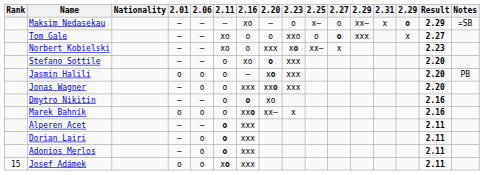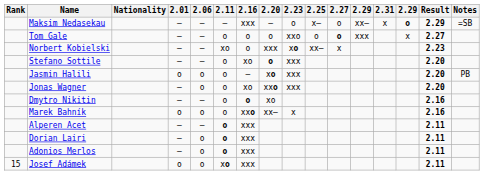 <table class="wikitable sortable" style="text-align:center;font-size:95%">
 <tr>
 <th>Rank</th>
 <th>Name</th>
 <th>Nationality</th>
 <th>2.01</th>
 <th>2.06</th>
 <th>2.11</th>
 <th>2.16</th>
 <th>2.20</th>
 <th>2.23</th>
 <th>2.25</th>
 <th>2.27</th>
 <th>2.29</th>
 <th>2.31</th>
 <th>2.29</th>
 <th>Result</th>
 <th>Notes</th>
 </tr>
 <tr>
 <td></td>
 <td align=left><a href='#'>Maksim Nedasekau</a></td>
 <td align=left></td>
 <td>–</td>
 <td>–</td>
 <td>–</td>
-<td>xo</td>
+<td>xxx</td>
 <td>–</td>
 <td>o</td>
 <td>x–</td>
 <td>o</td>
 <td>xx–</td>
 <td>x</td>
 <td><strong>o</strong></td>
 <td><strong>2.29</strong></td>
 <td>=SB</td>
 </tr>
 <tr>
 <td></td>
 <td align=left><a href='#'>Tom Gale</a></td>
 <td align=left></td>
 <td>–</td>
 <td>–</td>
-<td>xo</td>
+<td>o</td>
 <td>o</td>
 <td>o</td>
 <td>xxo</td>
 <td>o</td>
 <td><strong>o</strong></td>
 <td>xxx</td>
 <td></td>
 <td>x</td>
 <td><strong>2.27</strong></td>
 <td></td>
 </tr>
 <tr>
 <td></td>
 <td align=left><a href='#'>Norbert Kobielski</a></td>
 <td align=left></td>
 <td>–</td>
 <td>–</td>
 <td>xo</td>
 <td>o</td>
 <td>xxx</td>
 <td>x<strong>o</strong></td>
 <td>xx–</td>
 <td>x</td>
 <td></td>
 <td></td>
 <td></td>
 <td><strong>2.23</strong></td>
 <td></td>
 </tr>
 <tr>
 <td></td>
 <td align=left><a href='#'>Stefano Sottile</a></td>
 <td align=left></td>
 <td>–</td>
 <td>–</td>
 <td>o</td>
 <td>xo</td>
 <td><strong>o</strong></td>
 <td>xxx</td>
 <td></td>
 <td></td>
 <td></td>
 <td></td>
 <td></td>
 <td><strong>2.20</strong></td>
 <td></td>
 </tr>
 <tr>
 <td></td>
 <td align=left><a href='#'>Jasmin Halili</a></td>
 <td align=left></td>
 <td>o</td>
 <td>o</td>
 <td>o</td>
 <td>–</td>
 <td>x<strong>o</strong></td>
 <td>xxx</td>
 <td></td>
 <td></td>
 <td></td>
 <td></td>
 <td></td>
 <td><strong>2.20</strong></td>
 <td>PB</td>
 </tr>
 <tr>
 <td></td>
 <td align=left><a href='#'>Jonas Wagner</a></td>
 <td align=left></td>
 <td>–</td>
 <td>o</td>
 <td>o</td>
-<td>xxx</td>
+<td>xo</td>
 <td>xx<strong>o</strong></td>
 <td>xxx</td>
 <td></td>
 <td></td>
 <td></td>
 <td></td>
 <td></td>
 <td><strong>2.20</strong></td>
 <td></td>
 </tr>
 <tr>
 <td></td>
 <td align=left><a href='#'>Dmytro Nikitin</a></td>
 <td align=left></td>
 <td>–</td>
 <td>–</td>
 <td>o</td>
 <td><strong>o</strong></td>
 <td>xo</td>
 <td></td>
 <td></td>
 <td></td>
 <td></td>
 <td></td>
 <td></td>
 <td><strong>2.16</strong></td>
 <td></td>
 </tr>
 <tr>
 <td></td>
 <td align=left><a href='#'>Marek Bahník</a></td>
 <td align=left></td>
 <td>o</td>
 <td>o</td>
 <td>o</td>
 <td>xx<strong>o</strong></td>
 <td>xx–</td>
 <td>x</td>
 <td></td>
 <td></td>
 <td></td>
 <td></td>
 <td></td>
 <td><strong>2.16</strong></td>
 <td></td>
 </tr>
 <tr>
 <td></td>
 <td align=left><a href='#'>Alperen Acet</a></td>
 <td align=left></td>
 <td>–</td>
 <td>–</td>
 <td><strong>o</strong></td>
 <td>xxx</td>
 <td></td>
 <td></td>
 <td></td>
 <td></td>
 <td></td>
 <td></td>
 <td></td>
 <td><strong>2.11</strong></td>
 <td></td>
 </tr>
 <tr>
 <td></td>
 <td align=left><a href='#'>Dorian Lairi</a></td>
 <td align=left></td>
 <td>–</td>
 <td>o</td>
 <td><strong>o</strong></td>
 <td>xxx</td>
 <td></td>
 <td></td>
 <td></td>
 <td></td>
 <td></td>
 <td></td>
 <td></td>
 <td><strong>2.11</strong></td>
 <td></td>
 </tr>
 <tr>
 <td></td>
 <td align=left><a href='#'>Adonios Merlos</a></td>
 <td align=left></td>
 <td>–</td>
 <td>o</td>
 <td><strong>o</strong></td>
 <td>xxx</td>
 <td></td>
 <td></td>
 <td></td>
 <td></td>
 <td></td>
 <td></td>
 <td></td>
 <td><strong>2.11</strong></td>
 <td></td>
 </tr>
 <tr>
 <td>15</td>
 <td align=left><a href='#'>Josef Adámek</a></td>
 <td align=left></td>
 <td>o</td>
 <td>o</td>
 <td>x<strong>o</strong></td>
 <td>xxx</td>
 <td></td>
 <td></td>
 <td></td>
 <td></td>
 <td></td>
 <td></td>
 <td></td>
 <td><strong>2.11</strong></td>
 <td></td>
 </tr>
 </table>
